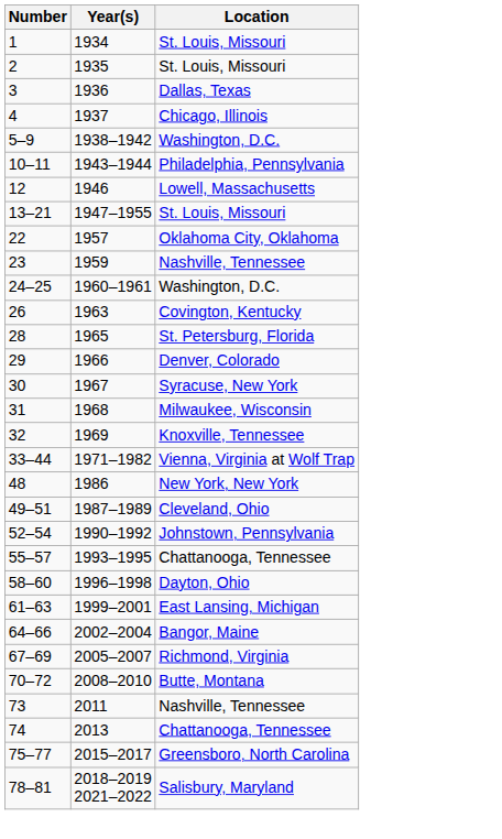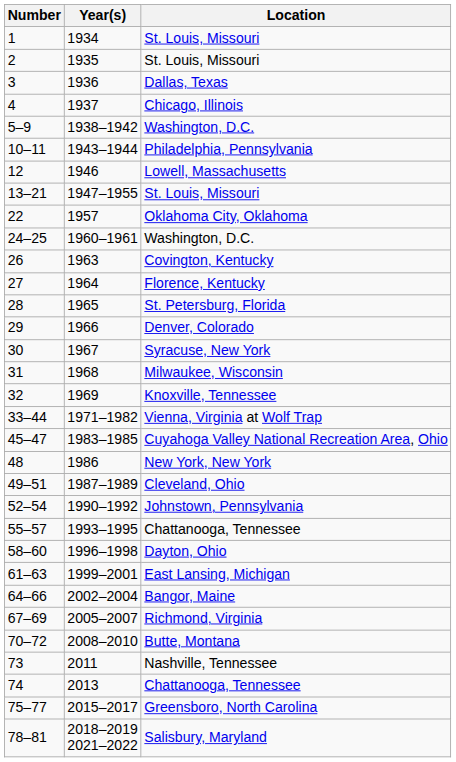 <table class="wikitable">
 <tr>
 <th>Number</th>
 <th>Year(s)</th>
 <th>Location</th>
 </tr>
 <tr>
 <td>1</td>
 <td>1934</td>
 <td><a href='#'>St. Louis, Missouri</a></td>
 </tr>
 <tr>
 <td>2</td>
 <td>1935</td>
 <td>St. Louis, Missouri</td>
 </tr>
 <tr>
 <td>3</td>
 <td>1936</td>
 <td><a href='#'>Dallas, Texas</a></td>
 </tr>
 <tr>
 <td>4</td>
 <td>1937</td>
 <td><a href='#'>Chicago, Illinois</a></td>
 </tr>
 <tr>
 <td>5–9</td>
 <td>1938–1942</td>
 <td><a href='#'>Washington, D.C.</a></td>
 </tr>
 <tr>
 <td>10–11</td>
 <td>1943–1944</td>
 <td><a href='#'>Philadelphia, Pennsylvania</a></td>
 </tr>
 <tr>
 <td>12</td>
 <td>1946</td>
 <td><a href='#'>Lowell, Massachusetts</a></td>
 </tr>
 <tr>
 <td>13–21</td>
 <td>1947–1955</td>
 <td><a href='#'>St. Louis, Missouri</a></td>
 </tr>
 <tr>
 <td>22</td>
 <td>1957</td>
 <td><a href='#'>Oklahoma City, Oklahoma</a></td>
 </tr>
 <tr>
-<td>23</td>
-<td>1959</td>
-<td><a href='#'>Nashville, Tennessee</a></td>
-</tr>
-<tr>
 <td>24–25</td>
 <td>1960–1961</td>
 <td>Washington, D.C.</td>
 </tr>
 <tr>
 <td>26</td>
 <td>1963</td>
 <td><a href='#'>Covington, Kentucky</a></td>
+</tr>
+<tr>
+<td>27</td>
+<td>1964</td>
+<td><a href='#'>Florence, Kentucky</a></td>
 </tr>
 <tr>
 <td>28</td>
 <td>1965</td>
 <td><a href='#'>St. Petersburg, Florida</a></td>
 </tr>
 <tr>
 <td>29</td>
 <td>1966</td>
 <td><a href='#'>Denver, Colorado</a></td>
 </tr>
 <tr>
 <td>30</td>
 <td>1967</td>
 <td><a href='#'>Syracuse, New York</a></td>
 </tr>
 <tr>
 <td>31</td>
 <td>1968</td>
 <td><a href='#'>Milwaukee, Wisconsin</a></td>
 </tr>
 <tr>
 <td>32</td>
 <td>1969</td>
 <td><a href='#'>Knoxville, Tennessee</a></td>
 </tr>
 <tr>
 <td>33–44</td>
 <td>1971–1982</td>
 <td><a href='#'>Vienna, Virginia</a> at <a href='#'>Wolf Trap</a></td>
+</tr>
+<tr>
+<td>45–47</td>
+<td>1983–1985</td>
+<td><a href='#'>Cuyahoga Valley National Recreation Area</a>, <a href='#'>Ohio</a></td>
 </tr>
 <tr>
 <td>48</td>
 <td>1986</td>
 <td><a href='#'>New York, New York</a></td>
 </tr>
 <tr>
 <td>49–51</td>
 <td>1987–1989</td>
 <td><a href='#'>Cleveland, Ohio</a></td>
 </tr>
 <tr>
 <td>52–54</td>
 <td>1990–1992</td>
 <td><a href='#'>Johnstown, Pennsylvania</a></td>
 </tr>
 <tr>
 <td>55–57</td>
 <td>1993–1995</td>
 <td>Chattanooga, Tennessee</td>
 </tr>
 <tr>
 <td>58–60</td>
 <td>1996–1998</td>
 <td><a href='#'>Dayton, Ohio</a></td>
 </tr>
 <tr>
 <td>61–63</td>
 <td>1999–2001</td>
 <td><a href='#'>East Lansing, Michigan</a></td>
 </tr>
 <tr>
 <td>64–66</td>
 <td>2002–2004</td>
 <td><a href='#'>Bangor, Maine</a></td>
 </tr>
 <tr>
 <td>67–69</td>
 <td>2005–2007</td>
 <td><a href='#'>Richmond, Virginia</a></td>
 </tr>
 <tr>
 <td>70–72</td>
 <td>2008–2010</td>
 <td><a href='#'>Butte, Montana</a></td>
 </tr>
 <tr>
 <td>73</td>
 <td>2011</td>
 <td>Nashville, Tennessee</td>
 </tr>
 <tr>
 <td>74</td>
 <td>2013</td>
 <td><a href='#'>Chattanooga, Tennessee</a></td>
 </tr>
 <tr>
 <td>75–77</td>
 <td>2015–2017</td>
 <td><a href='#'>Greensboro, North Carolina</a></td>
 </tr>
 <tr>
 <td>78–81</td>
 <td>2018–2019<br>2021–2022</td>
 <td><a href='#'>Salisbury, Maryland</a></td>
 </tr>
 </table>
